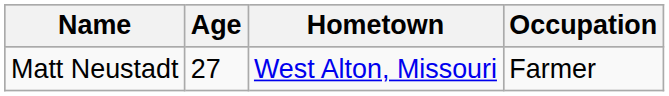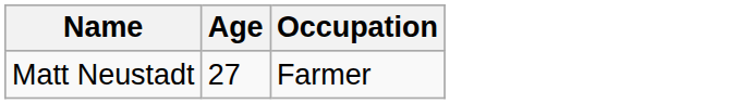 <table class="wikitable">
 <tr>
 <th>Name</th>
 <th>Age</th>
-<th>Hometown</th>
 <th>Occupation</th>
 </tr>
 <tr>
 <td>Matt Neustadt</td>
 <td>27</td>
-<td><a href='#'>West Alton, Missouri</a></td>
 <td>Farmer</td>
 </tr>
 </table>
